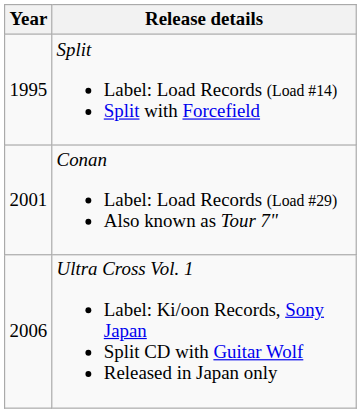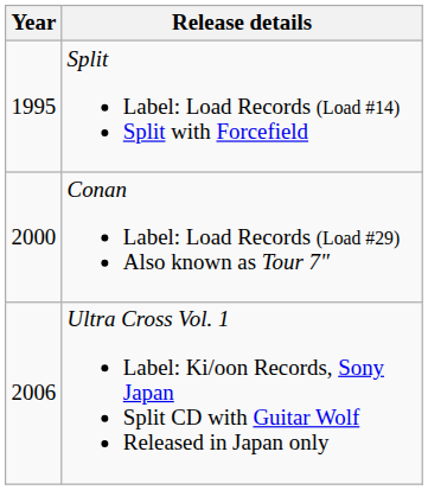 <table class="wikitable">
 <tr>
 <th width="33">Year</th>
 <th width="250">Release details</th>
 </tr>
 <tr>
 <td align="center">1995</td>
 <td><em>Split</em><br><ul><li>Label: Load Records <small>(Load #14)</small></li><li><a href='#'>Split</a> with <a href='#'>Forcefield</a></li></ul></td>
 </tr>
 <tr>
-<td align="center">2001</td>
+<td align="center">2000</td>
 <td><em>Conan</em><br><ul><li>Label: Load Records <small>(Load #29)</small></li><li>Also known as <em>Tour 7"</em></li></ul></td>
 </tr>
 <tr>
 <td align="center">2006</td>
 <td><em>Ultra Cross Vol. 1</em><br><ul><li>Label: Ki/oon Records, <a href='#'>Sony Japan</a></li><li>Split CD with <a href='#'>Guitar Wolf</a></li><li>Released in Japan only</li></ul></td>
 </tr>
 </table>
